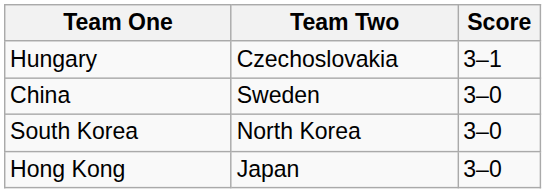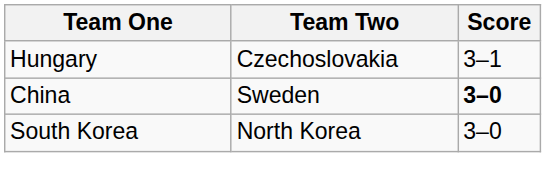 <table class="wikitable">
 <tr>
 <th width=150>Team One</th>
 <th width=150>Team Two</th>
 <th width=50>Score</th>
 </tr>
 <tr>
 <td>Hungary</td>
 <td>Czechoslovakia</td>
 <td>3–1</td>
 </tr>
 <tr>
 <td>China</td>
 <td>Sweden</td>
-<td>3–0</td>
+<td><strong>3–0</strong></td>
 </tr>
 <tr>
 <td>South Korea</td>
 <td>North Korea</td>
 <td>3–0</td>
 </tr>
-<tr>
-<td>Hong Kong</td>
-<td>Japan</td>
-<td>3–0</td>
-</tr>
 </table>
